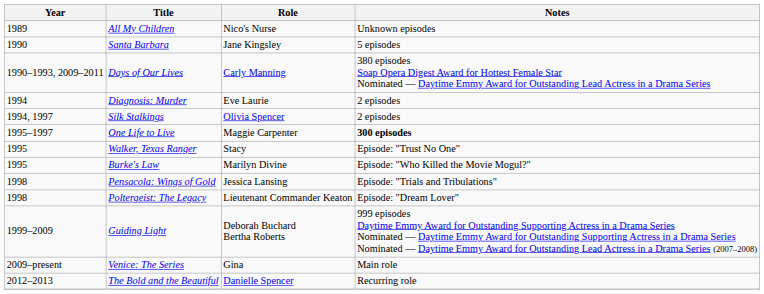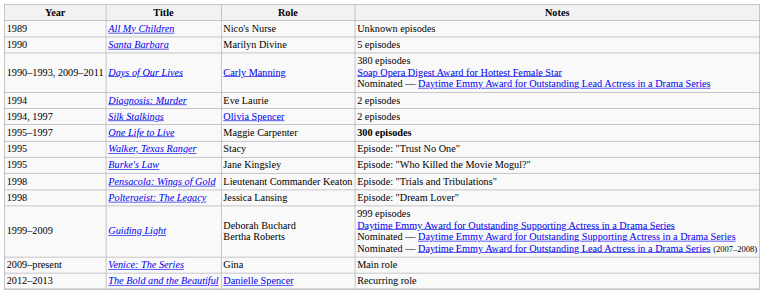 <table class="wikitable sortable">
 <tr>
 <th>Year</th>
 <th>Title</th>
 <th>Role</th>
 <th class="unsortable">Notes</th>
 </tr>
 <tr>
 <td>1989</td>
 <td><em><a href='#'>All My Children</a></em></td>
 <td>Nico's Nurse</td>
 <td>Unknown episodes</td>
 </tr>
 <tr>
 <td>1990</td>
 <td><em><a href='#'>Santa Barbara</a></em></td>
-<td>Jane Kingsley</td>
+<td>Marilyn Divine</td>
 <td>5 episodes</td>
 </tr>
 <tr>
 <td>1990–1993, 2009–2011</td>
 <td><em><a href='#'>Days of Our Lives</a></em></td>
 <td><a href='#'>Carly Manning</a></td>
 <td>380 episodes<br><a href='#'>Soap Opera Digest Award for Hottest Female Star</a><br>Nominated — <a href='#'>Daytime Emmy Award for Outstanding Lead Actress in a Drama Series</a></td>
 </tr>
 <tr>
 <td>1994</td>
 <td><em><a href='#'>Diagnosis: Murder</a></em></td>
 <td>Eve Laurie</td>
 <td>2 episodes</td>
 </tr>
 <tr>
 <td>1994, 1997</td>
 <td><em><a href='#'>Silk Stalkings</a></em></td>
 <td><a href='#'>Olivia Spencer</a></td>
 <td>2 episodes</td>
 </tr>
 <tr>
 <td>1995–1997</td>
 <td><em><a href='#'>One Life to Live</a></em></td>
 <td>Maggie Carpenter</td>
 <td><strong>300 episodes</strong></td>
 </tr>
 <tr>
 <td>1995</td>
 <td><em><a href='#'>Walker, Texas Ranger</a></em></td>
 <td>Stacy</td>
 <td>Episode: "Trust No One"</td>
 </tr>
 <tr>
 <td>1995</td>
 <td><em><a href='#'>Burke's Law</a></em></td>
-<td>Marilyn Divine</td>
+<td>Jane Kingsley</td>
 <td>Episode: "Who Killed the Movie Mogul?"</td>
 </tr>
 <tr>
 <td>1998</td>
 <td><em><a href='#'>Pensacola: Wings of Gold</a></em></td>
-<td>Jessica Lansing</td>
+<td>Lieutenant Commander Keaton</td>
 <td>Episode: "Trials and Tribulations"</td>
 </tr>
 <tr>
 <td>1998</td>
 <td><em><a href='#'>Poltergeist: The Legacy</a></em></td>
-<td>Lieutenant Commander Keaton</td>
+<td>Jessica Lansing</td>
 <td>Episode: "Dream Lover"</td>
 </tr>
 <tr>
 <td>1999–2009</td>
 <td><em><a href='#'>Guiding Light</a></em></td>
 <td>Deborah Buchard<br>Bertha Roberts</td>
 <td>999 episodes <br><a href='#'>Daytime Emmy Award for Outstanding Supporting Actress in a Drama Series</a><br>Nominated — <a href='#'>Daytime Emmy Award for Outstanding Supporting Actress in a Drama Series</a><br>Nominated — <a href='#'>Daytime Emmy Award for Outstanding Lead Actress in a Drama Series</a> <small>(2007–2008)</small></td>
 </tr>
 <tr>
 <td>2009–present</td>
 <td><em><a href='#'>Venice: The Series</a></em></td>
 <td>Gina</td>
 <td>Main role</td>
 </tr>
 <tr>
 <td>2012–2013</td>
 <td><em><a href='#'>The Bold and the Beautiful</a></em></td>
 <td><a href='#'>Danielle Spencer</a></td>
 <td>Recurring role</td>
 </tr>
 <tr>
 </tr>
 </table>
